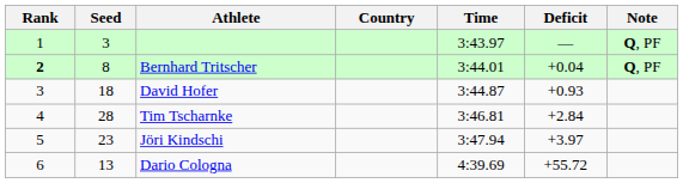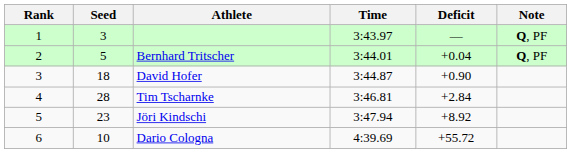 <table class="wikitable sortable" style="text-align:center" width=55%>
 <tr>
 <th>Rank</th>
 <th>Seed</th>
 <th>Athlete</th>
-<th>Country</th>
 <th>Time</th>
 <th>Deficit</th>
 <th>Note</th>
 </tr>
 <tr bgcolor="#ccffcc">
 <td>1</td>
 <td>3</td>
 <td align="left"></td>
-<td align="left"></td>
 <td>3:43.97</td>
 <td>—</td>
 <td><strong>Q</strong>, PF</td>
 </tr>
 <tr bgcolor="#ccffcc">
-<td><strong>2</strong></td>
-<td>8</td>
+<td>2</td>
+<td>5</td>
 <td align="left"><a href='#'>Bernhard Tritscher</a></td>
-<td align="left"></td>
 <td>3:44.01</td>
 <td>+0.04</td>
 <td><strong>Q</strong>, PF</td>
 </tr>
 <tr>
 <td>3</td>
 <td>18</td>
 <td align="left"><a href='#'>David Hofer</a></td>
-<td align="left"></td>
 <td>3:44.87</td>
-<td>+0.93</td>
+<td>+0.90</td>
 <td></td>
 </tr>
 <tr>
 <td>4</td>
 <td>28</td>
 <td align="left"><a href='#'>Tim Tscharnke</a></td>
-<td align="left"></td>
 <td>3:46.81</td>
 <td>+2.84</td>
 <td></td>
 </tr>
 <tr>
 <td>5</td>
 <td>23</td>
 <td align="left"><a href='#'>Jöri Kindschi</a></td>
-<td align="left"></td>
 <td>3:47.94</td>
-<td>+3.97</td>
+<td>+8.92</td>
 <td></td>
 </tr>
 <tr>
 <td>6</td>
-<td>13</td>
+<td>10</td>
 <td align="left"><a href='#'>Dario Cologna</a></td>
-<td align="left"></td>
 <td>4:39.69</td>
 <td>+55.72</td>
 <td></td>
 </tr>
 </table>
